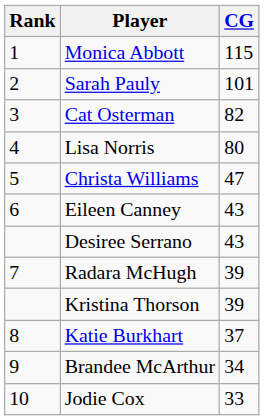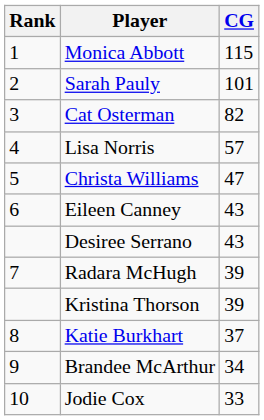 <table class="wikitable" style="float:left;">
 <tr style="white-space: nowrap;">
 <th>Rank</th>
 <th>Player</th>
 <th><a href='#'>CG</a></th>
 </tr>
 <tr>
 <td>1</td>
 <td><a href='#'>Monica Abbott</a></td>
 <td>115</td>
 </tr>
 <tr>
 <td>2</td>
 <td><a href='#'>Sarah Pauly</a></td>
 <td>101</td>
 </tr>
 <tr>
 <td>3</td>
 <td><a href='#'>Cat Osterman</a></td>
 <td>82</td>
 </tr>
 <tr>
 <td>4</td>
 <td>Lisa Norris</td>
-<td>80</td>
+<td>57</td>
 </tr>
 <tr>
 <td>5</td>
 <td><a href='#'>Christa Williams</a></td>
 <td>47</td>
 </tr>
 <tr>
 <td>6</td>
 <td>Eileen Canney</td>
 <td>43</td>
 </tr>
 <tr>
 <td></td>
 <td>Desiree Serrano</td>
 <td>43</td>
 </tr>
 <tr>
 <td>7</td>
 <td>Radara McHugh</td>
 <td>39</td>
 </tr>
 <tr>
 <td></td>
 <td>Kristina Thorson</td>
 <td>39</td>
 </tr>
 <tr>
 <td>8</td>
 <td><a href='#'>Katie Burkhart</a></td>
 <td>37</td>
 </tr>
 <tr>
 <td>9</td>
 <td>Brandee McArthur</td>
 <td>34</td>
 </tr>
 <tr>
 <td>10</td>
 <td>Jodie Cox</td>
 <td>33</td>
 </tr>
 </table>
